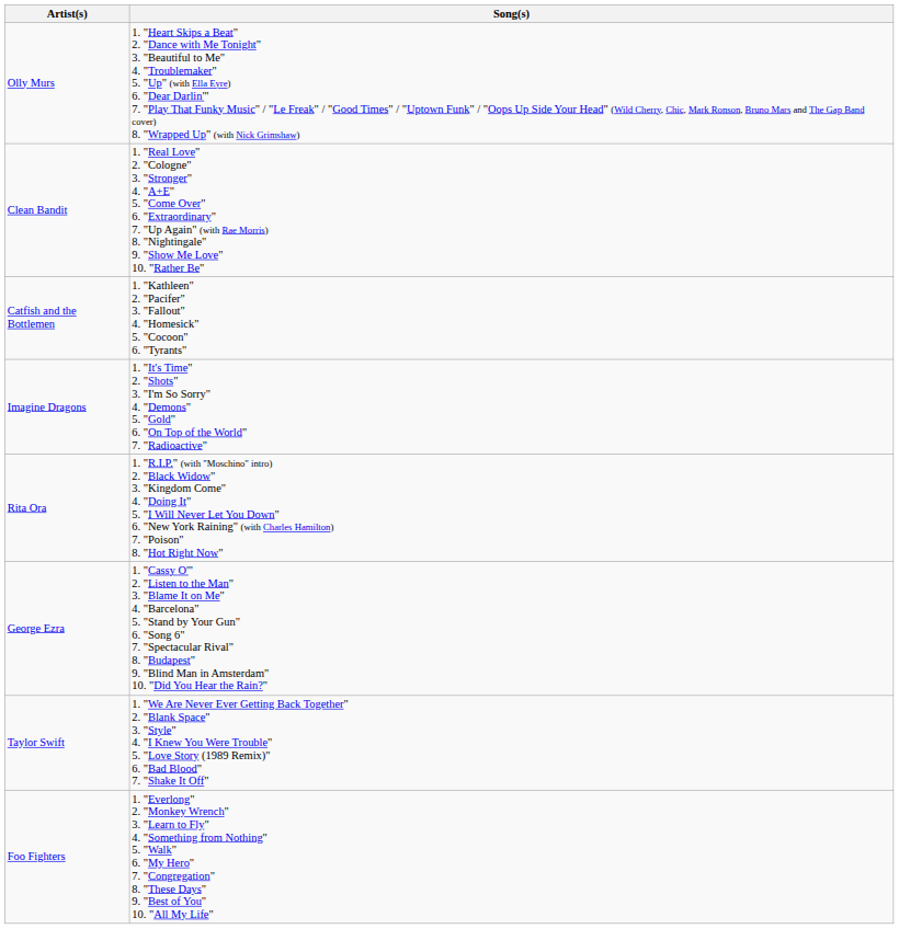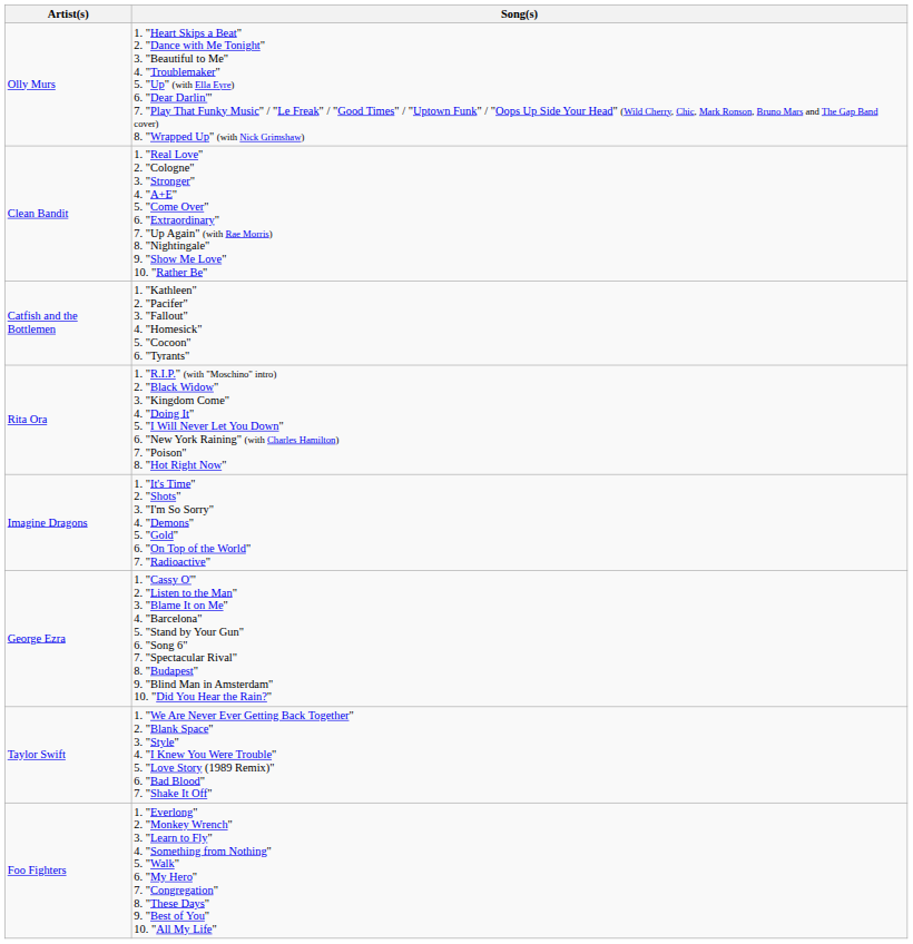 <table class="wikitable">
 <tr>
 <th>Artist(s)</th>
 <th>Song(s)</th>
 </tr>
 <tr>
 <td><a href='#'>Olly Murs</a></td>
 <td>1. "<a href='#'>Heart Skips a Beat</a>"<br> 2. "<a href='#'>Dance with Me Tonight</a>"<br> 3. "Beautiful to Me"<br> 4. "<a href='#'>Troublemaker</a>"<br> 5. "<a href='#'>Up</a>" <small>(with <a href='#'>Ella Eyre</a>)</small><br> 6. "<a href='#'>Dear Darlin'</a>"<br> 7. "<a href='#'>Play That Funky Music</a>" / "<a href='#'>Le Freak</a>" / "<a href='#'>Good Times</a>" / "<a href='#'>Uptown Funk</a>" / "<a href='#'>Oops Up Side Your Head</a>" <small>(<a href='#'>Wild Cherry</a>, <a href='#'>Chic</a>, <a href='#'>Mark Ronson</a>, <a href='#'>Bruno Mars</a> and <a href='#'>The Gap Band</a> cover)</small><br> 8. "<a href='#'>Wrapped Up</a>" <small>(with <a href='#'>Nick Grimshaw</a>)</small></td>
 </tr>
 <tr>
 <td><a href='#'>Clean Bandit</a></td>
 <td>1. "<a href='#'>Real Love</a>"<br> 2. "Cologne"<br> 3. "<a href='#'>Stronger</a>"<br> 4. "<a href='#'>A+E</a>"<br> 5. "<a href='#'>Come Over</a>"<br> 6. "<a href='#'>Extraordinary</a>"<br> 7. "Up Again" <small>(with <a href='#'>Rae Morris</a>)</small><br> 8. "Nightingale"<br> 9. "<a href='#'>Show Me Love</a>"<br> 10. "<a href='#'>Rather Be</a>"</td>
 </tr>
 <tr>
 <td><a href='#'>Catfish and the Bottlemen</a></td>
 <td>1. "Kathleen"<br> 2. "Pacifer"<br> 3. "Fallout"<br> 4. "Homesick"<br> 5. "Cocoon"<br> 6. "Tyrants"</td>
 </tr>
 <tr>
+<td><a href='#'>Rita Ora</a></td>
+<td>1. "<a href='#'>R.I.P.</a>" <small>(with "Moschino" intro)</small><br>2. "<a href='#'>Black Widow</a>"<br> 3. "Kingdom Come"<br> 4. "<a href='#'>Doing It</a>"<br> 5. "<a href='#'>I Will Never Let You Down</a>"<br> 6. "New York Raining" <small>(with <a href='#'>Charles Hamilton</a>)</small><br> 7. "Poison"<br> 8. "<a href='#'>Hot Right Now</a>"</td>
+</tr>
+<tr>
 <td><a href='#'>Imagine Dragons</a></td>
 <td>1. "<a href='#'>It's Time</a>"<br> 2. "<a href='#'>Shots</a>"<br> 3. "I'm So Sorry"<br> 4. "<a href='#'>Demons</a>"<br> 5. "<a href='#'>Gold</a>"<br> 6. "<a href='#'>On Top of the World</a>"<br> 7. "<a href='#'>Radioactive</a>"</td>
-</tr>
-<tr>
-<td><a href='#'>Rita Ora</a></td>
-<td>1. "<a href='#'>R.I.P.</a>" <small>(with "Moschino" intro)</small><br>2. "<a href='#'>Black Widow</a>"<br> 3. "Kingdom Come"<br> 4. "<a href='#'>Doing It</a>"<br> 5. "<a href='#'>I Will Never Let You Down</a>"<br> 6. "New York Raining" <small>(with <a href='#'>Charles Hamilton</a>)</small><br> 7. "Poison"<br> 8. "<a href='#'>Hot Right Now</a>"</td>
 </tr>
 <tr>
 <td><a href='#'>George Ezra</a></td>
 <td>1. "<a href='#'>Cassy O'</a>"<br> 2. "<a href='#'>Listen to the Man</a>"<br> 3. "<a href='#'>Blame It on Me</a>"<br> 4. "Barcelona"<br> 5. "Stand by Your Gun"<br> 6. "Song 6"<br> 7. "Spectacular Rival"<br> 8. "<a href='#'>Budapest</a>"<br> 9. "Blind Man in Amsterdam"<br> 10. "<a href='#'>Did You Hear the Rain?</a>"</td>
 </tr>
 <tr>
 <td><a href='#'>Taylor Swift</a></td>
 <td>1. "<a href='#'>We Are Never Ever Getting Back Together</a>"<br> 2. "<a href='#'>Blank Space</a>"<br> 3. "<a href='#'>Style</a>"<br> 4. "<a href='#'>I Knew You Were Trouble</a>"<br> 5. "<a href='#'>Love Story</a> (1989 Remix)"<br> 6. "<a href='#'>Bad Blood</a>"<br> 7. "<a href='#'>Shake It Off</a>"</td>
 </tr>
 <tr>
 <td><a href='#'>Foo Fighters</a></td>
 <td>1. "<a href='#'>Everlong</a>"<br> 2. "<a href='#'>Monkey Wrench</a>"<br> 3. "<a href='#'>Learn to Fly</a>"<br> 4. "<a href='#'>Something from Nothing</a>"<br> 5. "<a href='#'>Walk</a>"<br> 6. "<a href='#'>My Hero</a>"<br> 7. "<a href='#'>Congregation</a>"<br> 8. "<a href='#'>These Days</a>"<br> 9. "<a href='#'>Best of You</a>"<br> 10. "<a href='#'>All My Life</a>"</td>
 </tr>
 </table>
